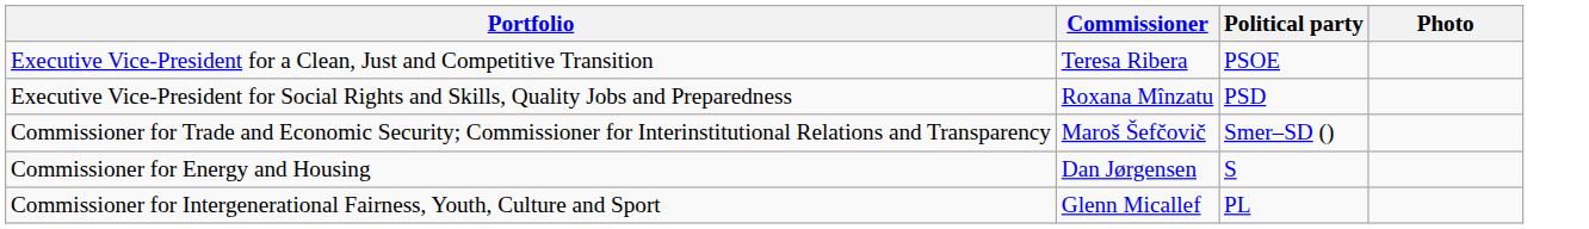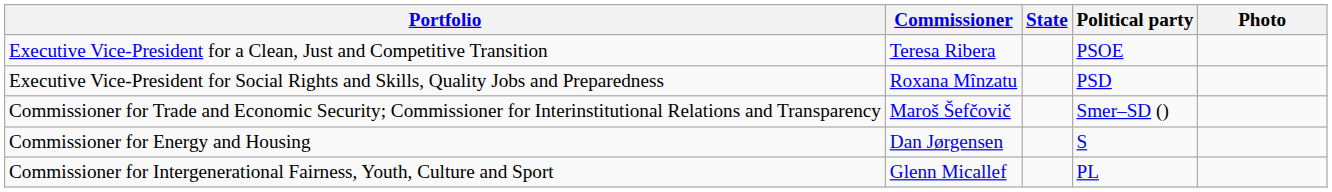 <table class="wikitable sortable" style="border-collapse:collapse; border:#555">
 <tr>
 <th bgcolor="#99badd"><a href='#'>Portfolio</a></th>
 <th bgcolor="#99badd"><a href='#'>Commissioner</a></th>
+<th bgcolor="#99badd"><a href='#'>State</a></th>
 <th bgcolor="#99badd">Political party</th>
 <th width="100" class="unsortable" bgcolor="#99badd">Photo</th>
 </tr>
 <tr>
 <td><a href='#'>Executive Vice-President</a> for a Clean, Just and Competitive Transition</td>
 <td><a href='#'>Teresa Ribera</a></td>
+<td></td>
 <td><a href='#'>PSOE</a></td>
 <td></td>
 </tr>
 <tr>
 <td>Executive Vice-President for Social Rights and Skills, Quality Jobs and Preparedness</td>
 <td><a href='#'>Roxana Mînzatu</a></td>
+<td></td>
 <td><a href='#'>PSD</a></td>
 <td></td>
 </tr>
 <tr>
 <td>Commissioner for Trade and Economic Security; Commissioner for Interinstitutional Relations and Transparency</td>
 <td><a href='#'>Maroš Šefčovič</a></td>
+<td></td>
 <td><a href='#'>Smer–SD</a> ()</td>
 <td></td>
 </tr>
 <tr>
 <td>Commissioner for Energy and Housing</td>
 <td><a href='#'>Dan Jørgensen</a></td>
+<td></td>
 <td><a href='#'>S</a></td>
 <td></td>
 </tr>
 <tr>
 <td>Commissioner for Intergenerational Fairness, Youth, Culture and Sport</td>
 <td><a href='#'>Glenn Micallef</a></td>
+<td></td>
 <td><a href='#'>PL</a></td>
 <td></td>
 </tr>
 </table>
